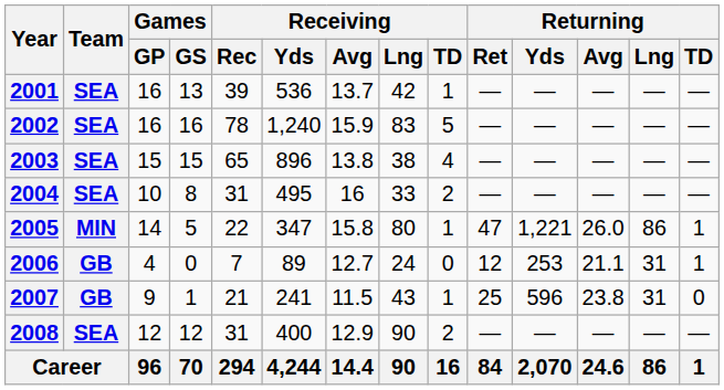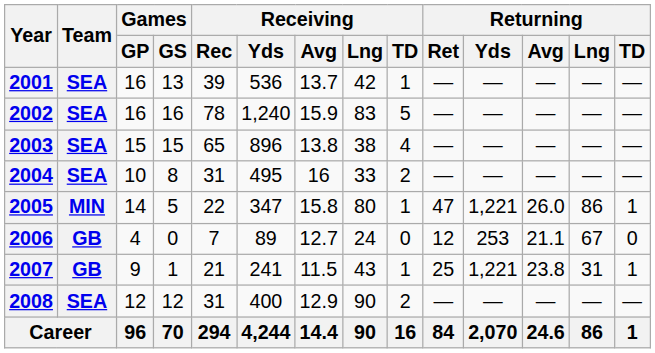 <table class="wikitable" style="text-align:center;">
 <tr>
 <th rowspan="2">Year</th>
 <th rowspan="2">Team</th>
 <th colspan="2">Games</th>
 <th colspan="5">Receiving</th>
 <th colspan="5">Returning</th>
 </tr>
 <tr>
 <th>GP</th>
 <th>GS</th>
 <th>Rec</th>
 <th>Yds</th>
 <th>Avg</th>
 <th>Lng</th>
 <th>TD</th>
 <th>Ret</th>
 <th>Yds</th>
 <th>Avg</th>
 <th>Lng</th>
 <th>TD</th>
 </tr>
 <tr>
 <th><a href='#'>2001</a></th>
 <th><a href='#'>SEA</a></th>
 <td>16</td>
 <td>13</td>
 <td>39</td>
 <td>536</td>
 <td>13.7</td>
 <td>42</td>
 <td>1</td>
 <td>—</td>
 <td>—</td>
 <td>—</td>
 <td>—</td>
 <td>—</td>
 </tr>
 <tr>
 <th><a href='#'>2002</a></th>
 <th><a href='#'>SEA</a></th>
 <td>16</td>
 <td>16</td>
 <td>78</td>
 <td>1,240</td>
 <td>15.9</td>
 <td>83</td>
 <td>5</td>
 <td>—</td>
 <td>—</td>
 <td>—</td>
 <td>—</td>
 <td>—</td>
 </tr>
 <tr>
 <th><a href='#'>2003</a></th>
 <th><a href='#'>SEA</a></th>
 <td>15</td>
 <td>15</td>
 <td>65</td>
 <td>896</td>
 <td>13.8</td>
 <td>38</td>
 <td>4</td>
 <td>—</td>
 <td>—</td>
 <td>—</td>
 <td>—</td>
 <td>—</td>
 </tr>
 <tr>
 <th><a href='#'>2004</a></th>
 <th><a href='#'>SEA</a></th>
 <td>10</td>
 <td>8</td>
 <td>31</td>
 <td>495</td>
 <td>16</td>
 <td>33</td>
 <td>2</td>
 <td>—</td>
 <td>—</td>
 <td>—</td>
 <td>—</td>
 <td>—</td>
 </tr>
 <tr>
 <th><a href='#'>2005</a></th>
 <th><a href='#'>MIN</a></th>
 <td>14</td>
 <td>5</td>
 <td>22</td>
 <td>347</td>
 <td>15.8</td>
 <td>80</td>
 <td>1</td>
 <td>47</td>
 <td>1,221</td>
 <td>26.0</td>
 <td>86</td>
 <td>1</td>
 </tr>
 <tr>
 <th><a href='#'>2006</a></th>
 <th><a href='#'>GB</a></th>
 <td>4</td>
 <td>0</td>
 <td>7</td>
 <td>89</td>
 <td>12.7</td>
 <td>24</td>
 <td>0</td>
 <td>12</td>
 <td>253</td>
 <td>21.1</td>
-<td>31</td>
-<td>1</td>
+<td>67</td>
+<td>0</td>
 </tr>
 <tr>
 <th><a href='#'>2007</a></th>
 <th><a href='#'>GB</a></th>
 <td>9</td>
 <td>1</td>
 <td>21</td>
 <td>241</td>
 <td>11.5</td>
 <td>43</td>
 <td>1</td>
 <td>25</td>
-<td>596</td>
+<td>1,221</td>
 <td>23.8</td>
 <td>31</td>
-<td>0</td>
+<td>1</td>
 </tr>
 <tr>
 <th><a href='#'>2008</a></th>
 <th><a href='#'>SEA</a></th>
 <td>12</td>
 <td>12</td>
 <td>31</td>
 <td>400</td>
 <td>12.9</td>
 <td>90</td>
 <td>2</td>
 <td>—</td>
 <td>—</td>
 <td>—</td>
 <td>—</td>
 <td>—</td>
 </tr>
 <tr>
 <th colspan="2">Career</th>
 <th>96</th>
 <th>70</th>
 <th>294</th>
 <th>4,244</th>
 <th>14.4</th>
 <th>90</th>
 <th>16</th>
 <th>84</th>
 <th>2,070</th>
 <th>24.6</th>
 <th>86</th>
 <th>1</th>
 </tr>
 </table>
